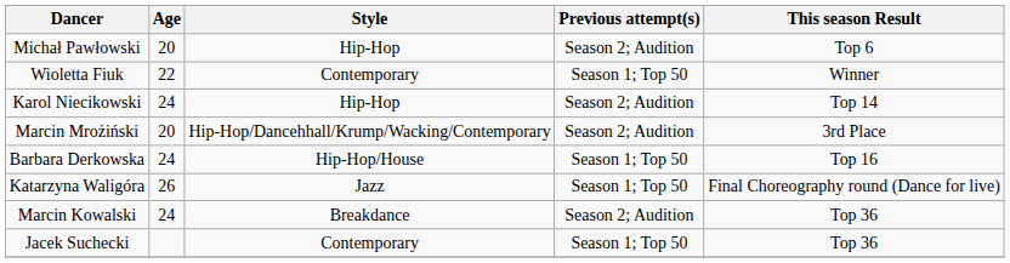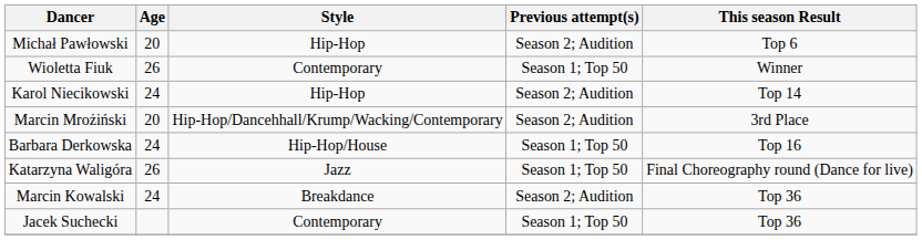 <table class="wikitable" style="font-size:90%; text-align:center">
 <tr>
 <th>Dancer</th>
 <th>Age</th>
 <th>Style</th>
 <th>Previous attempt(s)</th>
 <th>This season Result</th>
 </tr>
 <tr>
 <td>Michał Pawłowski</td>
 <td>20</td>
 <td>Hip-Hop</td>
 <td>Season 2; Audition</td>
 <td>Top 6</td>
 </tr>
 <tr>
 <td>Wioletta Fiuk</td>
-<td>22</td>
+<td>26</td>
 <td>Contemporary</td>
 <td>Season 1; Top 50</td>
 <td>Winner</td>
 </tr>
 <tr>
 <td>Karol Niecikowski</td>
 <td>24</td>
 <td>Hip-Hop</td>
 <td>Season 2; Audition</td>
 <td>Top 14</td>
 </tr>
 <tr>
 <td>Marcin Mrożiński</td>
 <td>20</td>
 <td>Hip-Hop/Dancehhall/Krump/Wacking/Contemporary</td>
 <td>Season 2; Audition</td>
 <td>3rd Place</td>
 </tr>
 <tr>
 <td>Barbara Derkowska</td>
 <td>24</td>
 <td>Hip-Hop/House</td>
 <td>Season 1; Top 50</td>
 <td>Top 16</td>
 </tr>
 <tr>
 <td>Katarzyna Waligóra</td>
 <td>26</td>
 <td>Jazz</td>
 <td>Season 1; Top 50</td>
 <td>Final Choreography round (Dance for live)</td>
 </tr>
 <tr>
 <td>Marcin Kowalski</td>
 <td>24</td>
 <td>Breakdance</td>
 <td>Season 2; Audition</td>
 <td>Top 36</td>
 </tr>
 <tr>
 <td>Jacek Suchecki</td>
 <td></td>
 <td>Contemporary</td>
 <td>Season 1; Top 50</td>
 <td>Top 36</td>
 </tr>
 <tr>
 </tr>
 </table>
